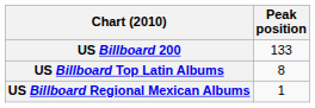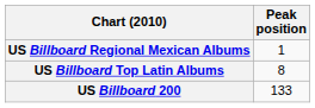 <table class="wikitable sortable plainrowheaders" style="text-align:center">
 <tr>
 <th scope="col">Chart (2010)</th>
 <th scope="col">Peak<br> position</th>
 </tr>
 <tr>
-<th scope="row">US <a href='#'><em>Billboard</em> 200</a></th>
-<td align="center">133</td>
+<th scope="row">US <a href='#'><em>Billboard</em> Regional Mexican Albums</a></th>
+<td align="center">1</td>
 </tr>
 <tr>
 <th scope="row">US <a href='#'><em>Billboard</em> Top Latin Albums</a></th>
 <td align="center">8</td>
 </tr>
 <tr>
-<th scope="row">US <a href='#'><em>Billboard</em> Regional Mexican Albums</a></th>
-<td align="center">1</td>
+<th scope="row">US <a href='#'><em>Billboard</em> 200</a></th>
+<td align="center">133</td>
 </tr>
 </table>
